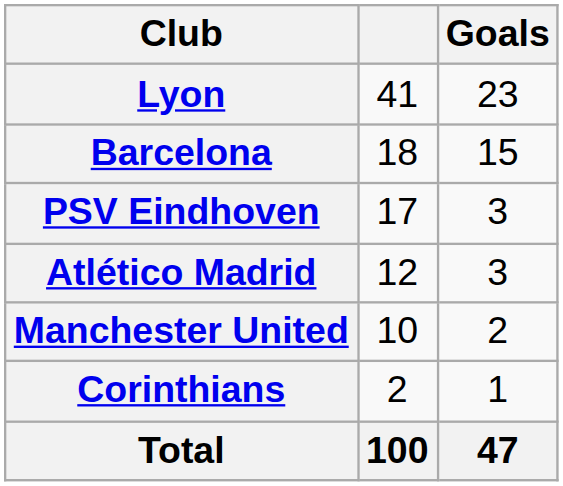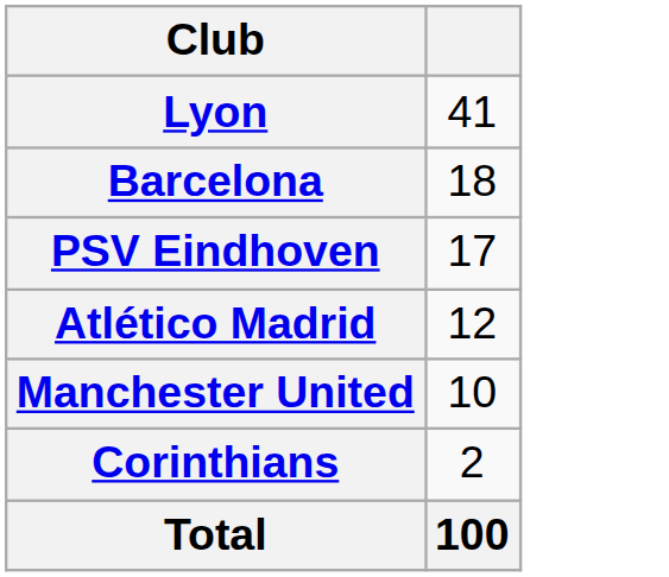 <table class="wikitable plainrowheaders sortable" style="text-align: center;">
 <tr>
 <th scope="col">Club</th>
 <th scope="col"></th>
-<th scope="col">Goals</th>
 </tr>
 <tr>
 <th scope="row"> <a href='#'>Lyon</a></th>
 <td>41</td>
-<td>23</td>
 </tr>
 <tr>
 <th scope="row"> <a href='#'>Barcelona</a></th>
 <td>18</td>
-<td>15</td>
 </tr>
 <tr>
 <th scope="row"> <a href='#'>PSV Eindhoven</a></th>
 <td>17</td>
-<td>3</td>
 </tr>
 <tr>
 <th scope="row"> <a href='#'>Atlético Madrid</a></th>
 <td>12</td>
-<td>3</td>
 </tr>
 <tr>
 <th scope="row"> <a href='#'>Manchester United</a></th>
 <td>10</td>
-<td>2</td>
 </tr>
 <tr>
 <th scope="row"> <a href='#'>Corinthians</a></th>
 <td>2</td>
-<td>1</td>
 </tr>
 <tr class="sortbottom">
 <th>Total</th>
 <th>100</th>
-<th>47</th>
 </tr>
 </table>
